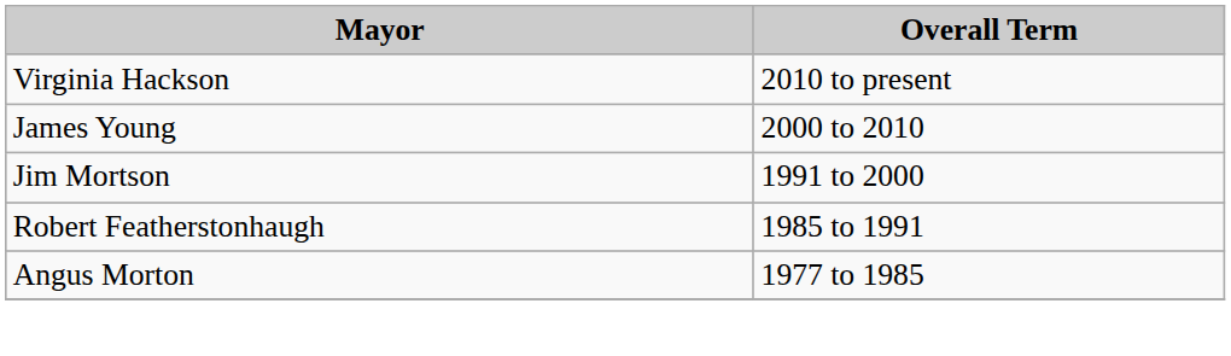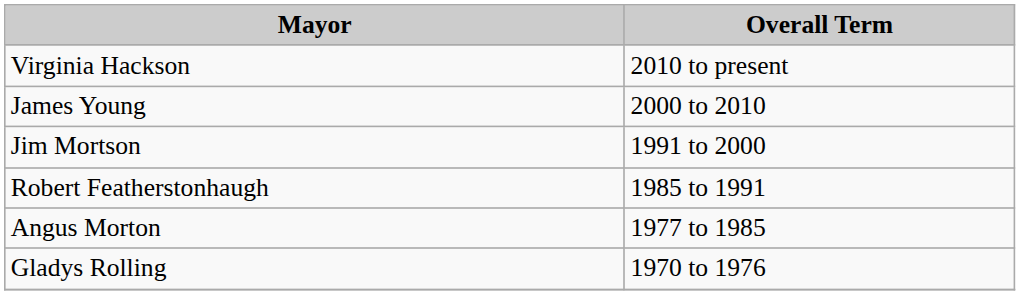 <table class="wikitable" width=50%>
 <tr>
 <th style="background:#cccccc;"><strong>Mayor</strong></th>
 <th style="background:#cccccc;"><strong>Overall Term</strong></th>
 </tr>
 <tr>
 <td>Virginia Hackson</td>
 <td>2010 to present</td>
 </tr>
 <tr>
 <td>James Young</td>
 <td>2000 to 2010</td>
 </tr>
 <tr>
 <td>Jim Mortson</td>
 <td>1991 to 2000</td>
 </tr>
 <tr>
 <td>Robert Featherstonhaugh</td>
 <td>1985 to 1991</td>
 </tr>
 <tr>
 <td>Angus Morton</td>
 <td>1977 to 1985</td>
 </tr>
 <tr>
+<td>Gladys Rolling</td>
+<td>1970 to 1976</td>
+</tr>
+<tr>
 </tr>
 </table>
